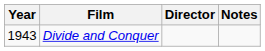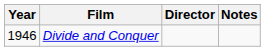 <table class="wikitable">
 <tr>
 <th>Year</th>
 <th>Film</th>
 <th>Director</th>
 <th>Notes</th>
 </tr>
 <tr>
-<td>1943</td>
+<td>1946</td>
 <td><em><a href='#'>Divide and Conquer</a></em></td>
 <td></td>
 <td><small></small></td>
 </tr>
 </table>
